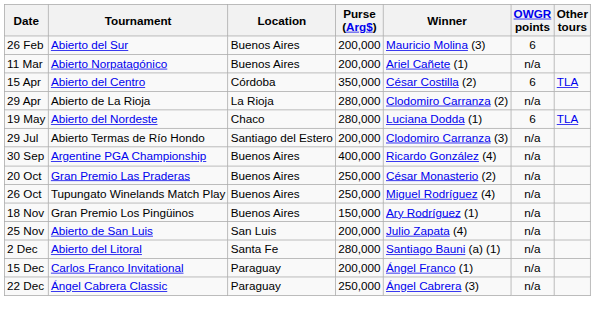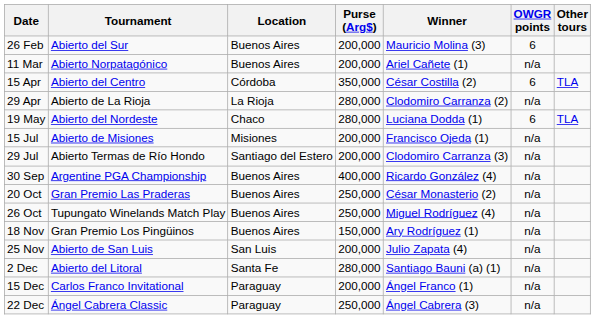 <table class="wikitable" style="font-size:95%">
 <tr>
 <th>Date</th>
 <th>Tournament</th>
 <th>Location</th>
 <th>Purse<br>(<a href='#'>Arg$</a>)</th>
 <th>Winner</th>
 <th><a href='#'>OWGR</a><br>points</th>
 <th>Other<br>tours</th>
 </tr>
 <tr>
 <td>26 Feb</td>
 <td><a href='#'>Abierto del Sur</a></td>
 <td>Buenos Aires</td>
 <td align=right>200,000</td>
 <td> <a href='#'>Mauricio Molina</a> (3)</td>
 <td align=center>6</td>
 <td></td>
 </tr>
 <tr>
 <td>11 Mar</td>
 <td><a href='#'>Abierto Norpatagónico</a></td>
 <td>Buenos Aires</td>
 <td align=right>200,000</td>
 <td> <a href='#'>Ariel Cañete</a> (1)</td>
 <td align=center>n/a</td>
 <td></td>
 </tr>
 <tr>
 <td>15 Apr</td>
 <td><a href='#'>Abierto del Centro</a></td>
 <td>Córdoba</td>
 <td align=right>350,000</td>
 <td> <a href='#'>César Costilla</a> (2)</td>
 <td align=center>6</td>
 <td><a href='#'>TLA</a></td>
 </tr>
 <tr>
 <td>29 Apr</td>
 <td>Abierto de La Rioja</td>
 <td>La Rioja</td>
 <td align=right>280,000</td>
 <td> <a href='#'>Clodomiro Carranza</a> (2)</td>
 <td align=center>n/a</td>
 <td></td>
 </tr>
 <tr>
 <td>19 May</td>
 <td><a href='#'>Abierto del Nordeste</a></td>
 <td>Chaco</td>
 <td align=right>280,000</td>
 <td> <a href='#'>Luciana Dodda</a> (1)</td>
 <td align=center>6</td>
 <td><a href='#'>TLA</a></td>
+</tr>
+<tr>
+<td>15 Jul</td>
+<td><a href='#'>Abierto de Misiones</a></td>
+<td>Misiones</td>
+<td align=right>200,000</td>
+<td> <a href='#'>Francisco Ojeda</a> (1)</td>
+<td align=center>n/a</td>
+<td></td>
 </tr>
 <tr>
 <td>29 Jul</td>
 <td>Abierto Termas de Río Hondo</td>
 <td>Santiago del Estero</td>
 <td align=right>200,000</td>
 <td> <a href='#'>Clodomiro Carranza</a> (3)</td>
 <td align=center>n/a</td>
 <td></td>
 </tr>
 <tr>
 <td>30 Sep</td>
 <td><a href='#'>Argentine PGA Championship</a></td>
 <td>Buenos Aires</td>
 <td align=right>400,000</td>
 <td> <a href='#'>Ricardo González</a> (4)</td>
 <td align=center>n/a</td>
 <td></td>
 </tr>
 <tr>
 <td>20 Oct</td>
 <td><a href='#'>Gran Premio Las Praderas</a></td>
 <td>Buenos Aires</td>
 <td align=right>250,000</td>
 <td> <a href='#'>César Monasterio</a> (2)</td>
 <td align=center>n/a</td>
 <td></td>
 </tr>
 <tr>
 <td>26 Oct</td>
 <td>Tupungato Winelands Match Play</td>
 <td>Buenos Aires</td>
 <td align=right>250,000</td>
 <td> <a href='#'>Miguel Rodríguez</a> (4)</td>
 <td align=center>n/a</td>
 <td></td>
 </tr>
 <tr>
 <td>18 Nov</td>
 <td>Gran Premio Los Pingüinos</td>
 <td>Buenos Aires</td>
 <td align=right>150,000</td>
 <td> <a href='#'>Ary Rodríguez</a> (1)</td>
 <td align=center>n/a</td>
 <td></td>
 </tr>
 <tr>
 <td>25 Nov</td>
 <td><a href='#'>Abierto de San Luis</a></td>
 <td>San Luis</td>
 <td align=right>200,000</td>
 <td> <a href='#'>Julio Zapata</a> (4)</td>
 <td align=center>n/a</td>
 <td></td>
 </tr>
 <tr>
 <td>2 Dec</td>
 <td><a href='#'>Abierto del Litoral</a></td>
 <td>Santa Fe</td>
 <td align=right>280,000</td>
 <td> <a href='#'>Santiago Bauni</a> (a) (1)</td>
 <td align=center>n/a</td>
 <td></td>
 </tr>
 <tr>
 <td>15 Dec</td>
 <td><a href='#'>Carlos Franco Invitational</a></td>
 <td>Paraguay</td>
 <td align=right>200,000</td>
 <td> <a href='#'>Ángel Franco</a> (1)</td>
 <td align=center>n/a</td>
 <td></td>
 </tr>
 <tr>
 <td>22 Dec</td>
 <td><a href='#'>Ángel Cabrera Classic</a></td>
 <td>Paraguay</td>
 <td align=right>250,000</td>
 <td> <a href='#'>Ángel Cabrera</a> (3)</td>
 <td align=center>n/a</td>
 <td></td>
 </tr>
 </table>
